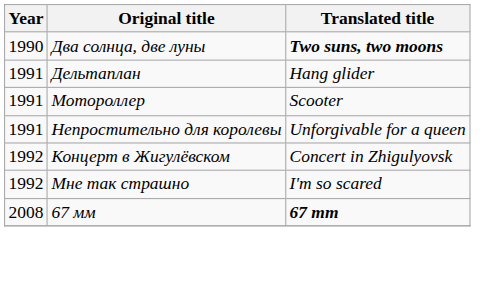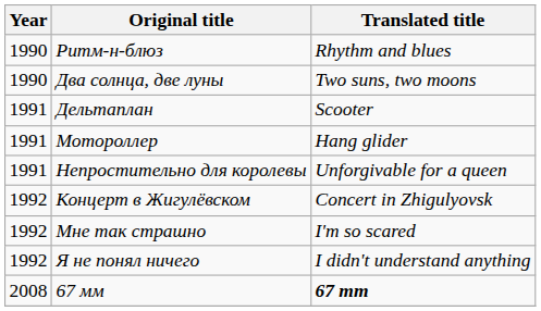 <table class="wikitable">
 <tr>
 <th>Year</th>
 <th>Original title</th>
 <th>Translated title</th>
 </tr>
 <tr>
 <td>1990</td>
+<td><em>Ритм-н-блюз</em></td>
+<td><em>Rhythm and blues</em></td>
+</tr>
+<tr>
+<td>1990</td>
 <td><em>Два солнца, две луны</em></td>
-<td><strong><em>Two suns, two moons</em></strong></td>
+<td><em>Two suns, two moons</em></td>
 </tr>
 <tr>
 <td>1991</td>
 <td><em>Дельтаплан</em></td>
-<td><em>Hang glider</em></td>
+<td><em>Scooter</em></td>
 </tr>
 <tr>
 <td>1991</td>
 <td><em>Мотороллер</em></td>
-<td><em>Scooter</em></td>
+<td><em>Hang glider</em></td>
 </tr>
 <tr>
 <td>1991</td>
 <td><em>Непростительно для королевы</em></td>
 <td><em>Unforgivable for a queen</em></td>
 </tr>
 <tr>
 <td>1992</td>
 <td><em>Концерт в Жигулёвском</em></td>
 <td><em>Concert in Zhigulyovsk</em></td>
 </tr>
 <tr>
 <td>1992</td>
 <td><em>Мне так страшно</em></td>
 <td><em>I'm so scared</em></td>
 </tr>
 <tr>
+<td>1992</td>
+<td><em>Я не понял ничего</em></td>
+<td><em>I didn't understand anything</em></td>
+</tr>
+<tr>
 <td>2008</td>
 <td><em>67 мм</em></td>
 <td><strong><em>67 mm</em></strong></td>
 </tr>
 <tr>
 </tr>
 </table>
